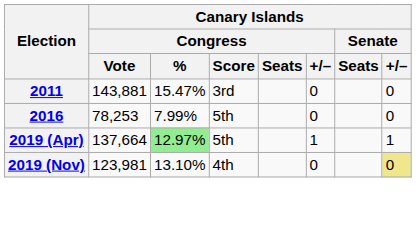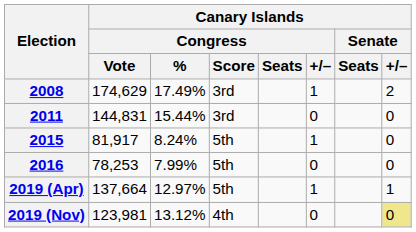 <table class="wikitable" style="font-size:97%; text-align:left;">
 <tr>
 <th rowspan="3">Election</th>
 <th colspan="7">Canary Islands</th>
 </tr>
 <tr>
 <th colspan="5">Congress</th>
 <th colspan="2">Senate</th>
 </tr>
 <tr>
 <th>Vote</th>
 <th>%</th>
 <th>Score</th>
 <th>Seats</th>
 <th>+/–</th>
 <th>Seats</th>
 <th>+/–</th>
 </tr>
 <tr>
+<th><a href='#'>2008</a></th>
+<td>174,629</td>
+<td>17.49%</td>
+<td>3rd</td>
+<td></td>
+<td>1</td>
+<td></td>
+<td>2</td>
+</tr>
+<tr>
 <th><a href='#'>2011</a></th>
-<td>143,881</td>
-<td>15.47%</td>
+<td>144,831</td>
+<td>15.44%</td>
 <td>3rd</td>
 <td></td>
 <td>0</td>
+<td></td>
+<td>0</td>
+</tr>
+<tr>
+<th><a href='#'>2015</a></th>
+<td>81,917</td>
+<td>8.24%</td>
+<td>5th</td>
+<td></td>
+<td>1</td>
 <td></td>
 <td>0</td>
 </tr>
 <tr>
 <th><a href='#'>2016</a></th>
 <td>78,253</td>
 <td>7.99%</td>
 <td>5th</td>
 <td></td>
 <td>0</td>
 <td></td>
 <td>0</td>
 </tr>
 <tr>
 <th><a href='#'>2019 (Apr)</a></th>
 <td>137,664</td>
-<td style="background: lightgreen;">12.97%</td>
+<td>12.97%</td>
 <td>5th</td>
 <td></td>
 <td>1</td>
 <td></td>
 <td>1</td>
 </tr>
 <tr>
 <th><a href='#'>2019 (Nov)</a></th>
 <td>123,981</td>
-<td>13.10%</td>
+<td>13.12%</td>
 <td>4th</td>
 <td></td>
 <td>0</td>
 <td></td>
 <td style="background: khaki;">0</td>
 </tr>
 </table>
